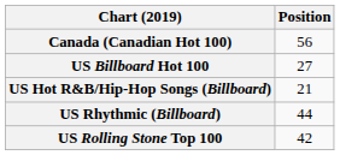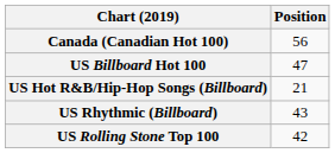 <table class="wikitable sortable plainrowheaders" style="text-align:center">
 <tr>
 <th scope="col">Chart (2019)</th>
 <th scope="col">Position</th>
 </tr>
 <tr>
 <th scope="row">Canada (Canadian Hot 100)</th>
 <td>56</td>
 </tr>
 <tr>
 <th scope="row">US <em>Billboard</em> Hot 100</th>
-<td>27</td>
+<td>47</td>
 </tr>
 <tr>
 <th scope="row">US Hot R&B/Hip-Hop Songs (<em>Billboard</em>)</th>
 <td>21</td>
 </tr>
 <tr>
 <th scope="row">US Rhythmic (<em>Billboard</em>)</th>
-<td>44</td>
+<td>43</td>
 </tr>
 <tr>
 <th scope="row">US <em>Rolling Stone</em> Top 100</th>
 <td>42</td>
 </tr>
 </table>
